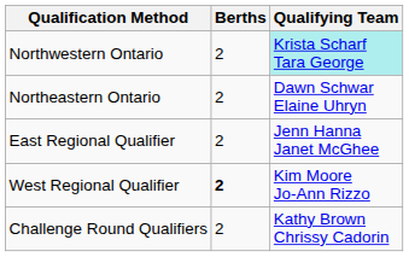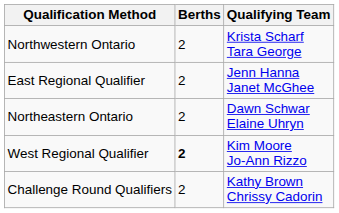 <table class="wikitable" border="1">
 <tr>
 <th>Qualification Method</th>
 <th>Berths</th>
 <th>Qualifying Team</th>
 </tr>
 <tr>
 <td>Northwestern Ontario</td>
 <td>2</td>
-<td style="background: paleturquoise;"><a href='#'>Krista Scharf</a> <br> <a href='#'>Tara George</a></td>
+<td><a href='#'>Krista Scharf</a> <br> <a href='#'>Tara George</a></td>
+</tr>
+<tr>
+<td>East Regional Qualifier</td>
+<td>2</td>
+<td><a href='#'>Jenn Hanna</a> <br> <a href='#'>Janet McGhee</a></td>
 </tr>
 <tr>
 <td>Northeastern Ontario</td>
 <td>2</td>
 <td><a href='#'>Dawn Schwar</a> <br> <a href='#'>Elaine Uhryn</a></td>
-</tr>
-<tr>
-<td>East Regional Qualifier</td>
-<td>2</td>
-<td><a href='#'>Jenn Hanna</a> <br> <a href='#'>Janet McGhee</a></td>
 </tr>
 <tr>
 <td>West Regional Qualifier</td>
 <td><strong>2</strong></td>
 <td><a href='#'>Kim Moore</a> <br> <a href='#'>Jo-Ann Rizzo</a></td>
 </tr>
 <tr>
 <td>Challenge Round Qualifiers</td>
 <td>2</td>
 <td><a href='#'>Kathy Brown</a> <br> <a href='#'>Chrissy Cadorin</a></td>
 </tr>
 </table>
